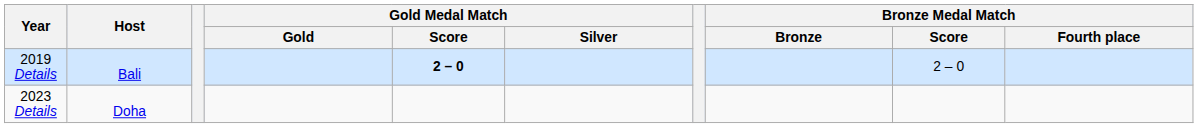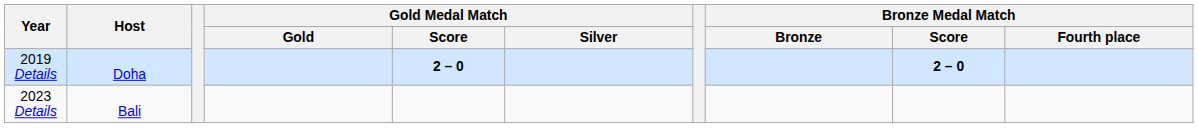 <table class="wikitable" style="font-size:90%; width: 98%; text-align: center;">
 <tr bgcolor=#C1D8FF>
 <th rowspan=2 width=5%>Year</th>
 <th rowspan=2 width=10%>Host</th>
 <th width=1% rowspan=4 bgcolor=ffffff></th>
 <th colspan=3>Gold Medal Match</th>
 <th width=1% rowspan=4 bgcolor=ffffff></th>
 <th colspan=3>Bronze Medal Match</th>
 </tr>
 <tr bgcolor=#EFEFEF>
 <th width=15%> Gold</th>
 <th width=9%>Score</th>
 <th width=15%> Silver</th>
 <th width=15%> Bronze</th>
 <th width=9%>Score</th>
 <th width=15%>Fourth place</th>
 </tr>
 <tr align=center bgcolor=#D0E7FF>
 <td>2019 <br> <em><a href='#'>Details</a></em></td>
-<td> <br> <a href='#'>Bali</a></td>
+<td> <br> <a href='#'>Doha</a></td>
 <td><strong></strong></td>
 <td><strong>2 – 0</strong></td>
 <td></td>
 <td></td>
-<td>2 – 0</td>
+<td><strong>2 – 0</strong></td>
 <td></td>
 </tr>
 <tr align=center>
 <td>2023 <br> <em><a href='#'>Details</a></em></td>
-<td> <br> <a href='#'>Doha</a></td>
+<td> <br> <a href='#'>Bali</a></td>
 <td></td>
 <td></td>
 <td></td>
 <td></td>
 <td></td>
 <td></td>
 </tr>
 </table>
